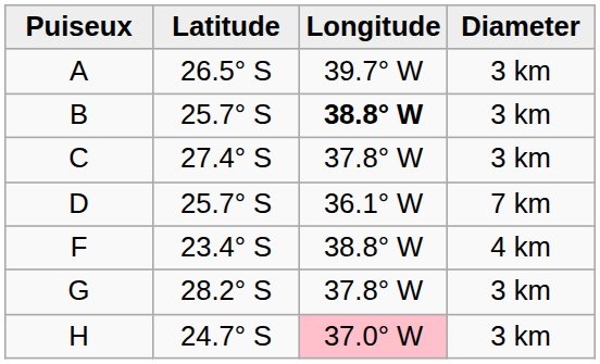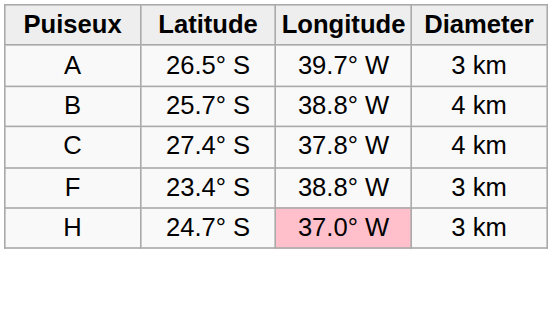 <table class="wikitable">
 <tr>
 <th width="25%" style="background:#eeeeee;">Puiseux</th>
 <th width="25%" style="background:#eeeeee;">Latitude</th>
 <th width="25%" style="background:#eeeeee;">Longitude</th>
 <th width="25%" style="background:#eeeeee;">Diameter</th>
 </tr>
 <tr>
 <td align="center">A</td>
 <td align="center">26.5° S</td>
 <td align="center">39.7° W</td>
 <td align="center">3 km</td>
 </tr>
 <tr>
 <td align="center">B</td>
 <td align="center">25.7° S</td>
-<td align="center"><strong>38.8° W</strong></td>
-<td align="center">3 km</td>
+<td align="center">38.8° W</td>
+<td align="center">4 km</td>
 </tr>
 <tr>
 <td align="center">C</td>
 <td align="center">27.4° S</td>
 <td align="center">37.8° W</td>
-<td align="center">3 km</td>
-</tr>
-<tr>
-<td align="center">D</td>
-<td align="center">25.7° S</td>
-<td align="center">36.1° W</td>
-<td align="center">7 km</td>
+<td align="center">4 km</td>
 </tr>
 <tr>
 <td align="center">F</td>
 <td align="center">23.4° S</td>
 <td align="center">38.8° W</td>
-<td align="center">4 km</td>
-</tr>
-<tr>
-<td align="center">G</td>
-<td align="center">28.2° S</td>
-<td align="center">37.8° W</td>
 <td align="center">3 km</td>
 </tr>
 <tr>
 <td align="center">H</td>
 <td align="center">24.7° S</td>
 <td align="center" style="background: pink;">37.0° W</td>
 <td align="center">3 km</td>
 </tr>
 </table>
